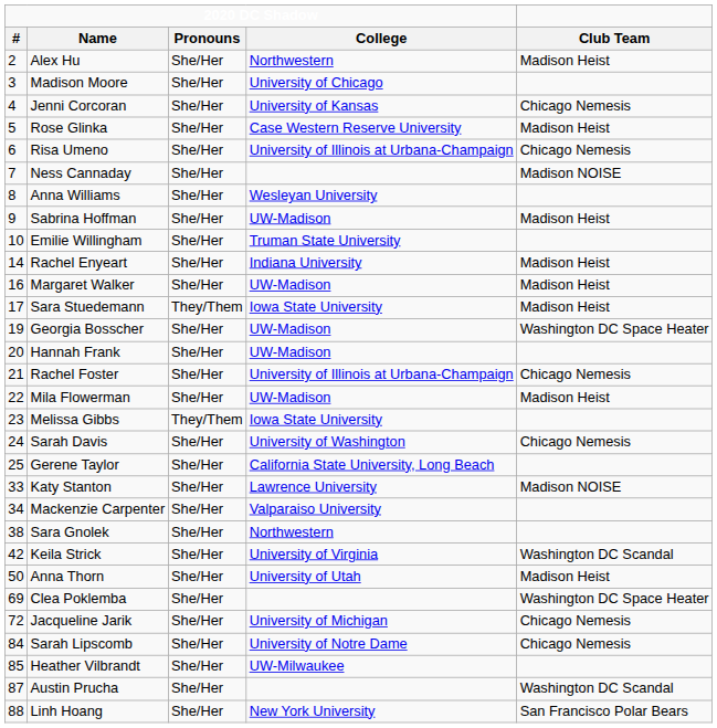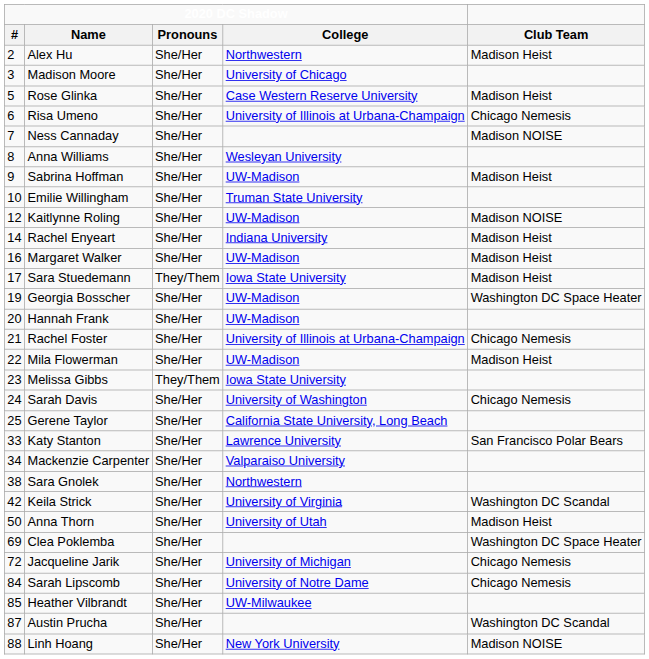 <table class="wikitable sortable">
 <tr>
 <td colspan="4" style="color:white; text-align:center"><strong>2020 DC Shadow</strong></td>
 <td></td>
 </tr>
 <tr>
 <th>#</th>
 <th>Name</th>
 <th>Pronouns</th>
 <th>College</th>
 <th>Club Team</th>
 </tr>
 <tr>
 <td>2</td>
 <td>Alex Hu</td>
 <td>She/Her</td>
 <td><a href='#'>Northwestern</a></td>
 <td>Madison Heist</td>
 </tr>
 <tr>
 <td>3</td>
 <td>Madison Moore</td>
 <td>She/Her</td>
 <td><a href='#'>University of Chicago</a></td>
 <td></td>
-</tr>
-<tr>
-<td>4</td>
-<td>Jenni Corcoran</td>
-<td>She/Her</td>
-<td><a href='#'>University of Kansas</a></td>
-<td>Chicago Nemesis</td>
 </tr>
 <tr>
 <td>5</td>
 <td>Rose Glinka</td>
 <td>She/Her</td>
 <td><a href='#'>Case Western Reserve University</a></td>
 <td>Madison Heist</td>
 </tr>
 <tr>
 <td>6</td>
 <td>Risa Umeno</td>
 <td>She/Her</td>
 <td><a href='#'>University of Illinois at Urbana-Champaign</a></td>
 <td>Chicago Nemesis</td>
 </tr>
 <tr>
 <td>7</td>
 <td>Ness Cannaday</td>
 <td>She/Her</td>
 <td></td>
 <td>Madison NOISE</td>
 </tr>
 <tr>
 <td>8</td>
 <td>Anna Williams</td>
 <td>She/Her</td>
 <td><a href='#'>Wesleyan University</a></td>
 <td></td>
 </tr>
 <tr>
 <td>9</td>
 <td>Sabrina Hoffman</td>
 <td>She/Her</td>
 <td><a href='#'>UW-Madison</a></td>
 <td>Madison Heist</td>
 </tr>
 <tr>
 <td>10</td>
 <td>Emilie Willingham</td>
 <td>She/Her</td>
 <td><a href='#'>Truman State University</a></td>
 <td></td>
+</tr>
+<tr>
+<td>12</td>
+<td>Kaitlynne Roling</td>
+<td>She/Her</td>
+<td><a href='#'>UW-Madison</a></td>
+<td>Madison NOISE</td>
 </tr>
 <tr>
 <td>14</td>
 <td>Rachel Enyeart</td>
 <td>She/Her</td>
 <td><a href='#'>Indiana University</a></td>
 <td>Madison Heist</td>
 </tr>
 <tr>
 <td>16</td>
 <td>Margaret Walker</td>
 <td>She/Her</td>
 <td><a href='#'>UW-Madison</a></td>
 <td>Madison Heist</td>
 </tr>
 <tr>
 <td>17</td>
 <td>Sara Stuedemann</td>
 <td>They/Them</td>
 <td><a href='#'>Iowa State University</a></td>
 <td>Madison Heist</td>
 </tr>
 <tr>
 <td>19</td>
 <td>Georgia Bosscher</td>
 <td>She/Her</td>
 <td><a href='#'>UW-Madison</a></td>
 <td>Washington DC Space Heater</td>
 </tr>
 <tr>
 <td>20</td>
 <td>Hannah Frank</td>
 <td>She/Her</td>
 <td><a href='#'>UW-Madison</a></td>
 <td></td>
 </tr>
 <tr>
 <td>21</td>
 <td>Rachel Foster</td>
 <td>She/Her</td>
 <td><a href='#'>University of Illinois at Urbana-Champaign</a></td>
 <td>Chicago Nemesis</td>
 </tr>
 <tr>
 <td>22</td>
 <td>Mila Flowerman</td>
 <td>She/Her</td>
 <td><a href='#'>UW-Madison</a></td>
 <td>Madison Heist</td>
 </tr>
 <tr>
 <td>23</td>
 <td>Melissa Gibbs</td>
 <td>They/Them</td>
 <td><a href='#'>Iowa State University</a></td>
 <td></td>
 </tr>
 <tr>
 <td>24</td>
 <td>Sarah Davis</td>
 <td>She/Her</td>
 <td><a href='#'>University of Washington</a></td>
 <td>Chicago Nemesis</td>
 </tr>
 <tr>
 <td>25</td>
 <td>Gerene Taylor</td>
 <td>She/Her</td>
 <td><a href='#'>California State University, Long Beach</a></td>
 <td></td>
 </tr>
 <tr>
 <td>33</td>
 <td>Katy Stanton</td>
 <td>She/Her</td>
 <td><a href='#'>Lawrence University</a></td>
-<td>Madison NOISE</td>
+<td>San Francisco Polar Bears</td>
 </tr>
 <tr>
 <td>34</td>
 <td>Mackenzie Carpenter</td>
 <td>She/Her</td>
 <td><a href='#'>Valparaiso University</a></td>
 <td></td>
 </tr>
 <tr>
 <td>38</td>
 <td>Sara Gnolek</td>
 <td>She/Her</td>
 <td><a href='#'>Northwestern</a></td>
 <td></td>
 </tr>
 <tr>
 <td>42</td>
 <td>Keila Strick</td>
 <td>She/Her</td>
 <td><a href='#'>University of Virginia</a></td>
 <td>Washington DC Scandal</td>
 </tr>
 <tr>
 <td>50</td>
 <td>Anna Thorn</td>
 <td>She/Her</td>
 <td><a href='#'>University of Utah</a></td>
 <td>Madison Heist</td>
 </tr>
 <tr>
 <td>69</td>
 <td>Clea Poklemba</td>
 <td>She/Her</td>
 <td></td>
 <td>Washington DC Space Heater</td>
 </tr>
 <tr>
 <td>72</td>
 <td>Jacqueline Jarik</td>
 <td>She/Her</td>
 <td><a href='#'>University of Michigan</a></td>
 <td>Chicago Nemesis</td>
 </tr>
 <tr>
 <td>84</td>
 <td>Sarah Lipscomb</td>
 <td>She/Her</td>
 <td><a href='#'>University of Notre Dame</a></td>
 <td>Chicago Nemesis</td>
 </tr>
 <tr>
 <td>85</td>
 <td>Heather Vilbrandt</td>
 <td>She/Her</td>
 <td><a href='#'>UW-Milwaukee</a></td>
 <td></td>
 </tr>
 <tr>
 <td>87</td>
 <td>Austin Prucha</td>
 <td>She/Her</td>
 <td></td>
 <td>Washington DC Scandal</td>
 </tr>
 <tr>
 <td>88</td>
 <td>Linh Hoang</td>
 <td>She/Her</td>
 <td><a href='#'>New York University</a></td>
-<td>San Francisco Polar Bears</td>
+<td>Madison NOISE</td>
 </tr>
 </table>
